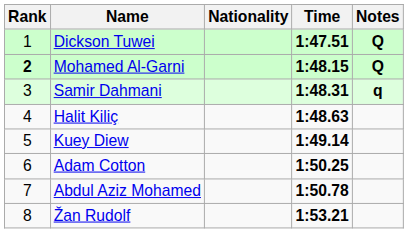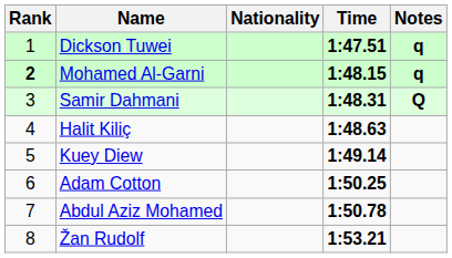 <table class="wikitable sortable" style="text-align:center">
 <tr>
 <th>Rank</th>
 <th>Name</th>
 <th>Nationality</th>
 <th>Time</th>
 <th>Notes</th>
 </tr>
 <tr bgcolor=ccffcc>
 <td>1</td>
 <td align=left><a href='#'>Dickson Tuwei</a></td>
 <td align=left></td>
 <td><strong>1:47.51</strong></td>
-<td><strong>Q</strong></td>
+<td><strong>q</strong></td>
 </tr>
 <tr bgcolor=ccffcc>
 <td><strong>2</strong></td>
 <td align=left><a href='#'>Mohamed Al-Garni</a></td>
 <td align=left></td>
 <td><strong>1:48.15</strong></td>
-<td><strong>Q</strong></td>
+<td><strong>q</strong></td>
 </tr>
 <tr bgcolor=ddffdd>
 <td>3</td>
 <td align=left><a href='#'>Samir Dahmani</a></td>
 <td align=left></td>
 <td><strong>1:48.31</strong></td>
-<td><strong>q</strong></td>
+<td><strong>Q</strong></td>
 </tr>
 <tr>
 <td>4</td>
 <td align=left><a href='#'>Halit Kiliç</a></td>
 <td align=left></td>
 <td><strong>1:48.63</strong></td>
 <td></td>
 </tr>
 <tr>
 <td>5</td>
 <td align=left><a href='#'>Kuey Diew</a></td>
 <td align=left></td>
 <td><strong>1:49.14</strong></td>
 <td></td>
 </tr>
 <tr>
 <td>6</td>
 <td align=left><a href='#'>Adam Cotton</a></td>
 <td align=left></td>
 <td><strong>1:50.25</strong></td>
 <td></td>
 </tr>
 <tr>
 <td>7</td>
 <td align=left><a href='#'>Abdul Aziz Mohamed</a></td>
 <td align=left></td>
 <td><strong>1:50.78</strong></td>
 <td></td>
 </tr>
 <tr>
 <td>8</td>
 <td align=left><a href='#'>Žan Rudolf</a></td>
 <td align=left></td>
 <td><strong>1:53.21</strong></td>
 <td></td>
 </tr>
 </table>
